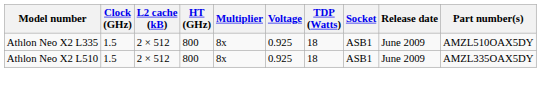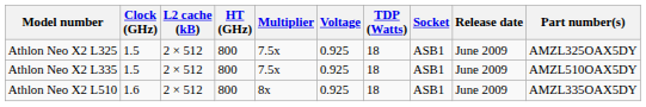 <table class="wikitable">
 <tr>
 <th>Model number</th>
 <th><a href='#'>Clock</a><br>(GHz)</th>
 <th><a href='#'>L2 cache</a><br>(<a href='#'>kB</a>)</th>
 <th><a href='#'>HT</a><br>(GHz)</th>
 <th><a href='#'>Multiplier</a></th>
 <th><a href='#'>Voltage</a></th>
 <th><a href='#'>TDP</a><br>(<a href='#'>Watts</a>)</th>
 <th><a href='#'>Socket</a></th>
 <th>Release date</th>
 <th>Part number(s)</th>
 </tr>
 <tr>
+<td>Athlon Neo X2 L325</td>
+<td>1.5</td>
+<td>2 × 512</td>
+<td>800</td>
+<td>7.5x</td>
+<td>0.925</td>
+<td>18</td>
+<td>ASB1</td>
+<td>June 2009</td>
+<td>AMZL325OAX5DY</td>
+</tr>
+<tr>
 <td>Athlon Neo X2 L335</td>
 <td>1.5</td>
 <td>2 × 512</td>
 <td>800</td>
-<td>8x</td>
+<td>7.5x</td>
 <td>0.925</td>
 <td>18</td>
 <td>ASB1</td>
 <td>June 2009</td>
 <td>AMZL510OAX5DY</td>
 </tr>
 <tr>
 <td>Athlon Neo X2 L510</td>
-<td>1.5</td>
+<td>1.6</td>
 <td>2 × 512</td>
 <td>800</td>
 <td>8x</td>
 <td>0.925</td>
 <td>18</td>
 <td>ASB1</td>
 <td>June 2009</td>
 <td>AMZL335OAX5DY</td>
 </tr>
 </table>
